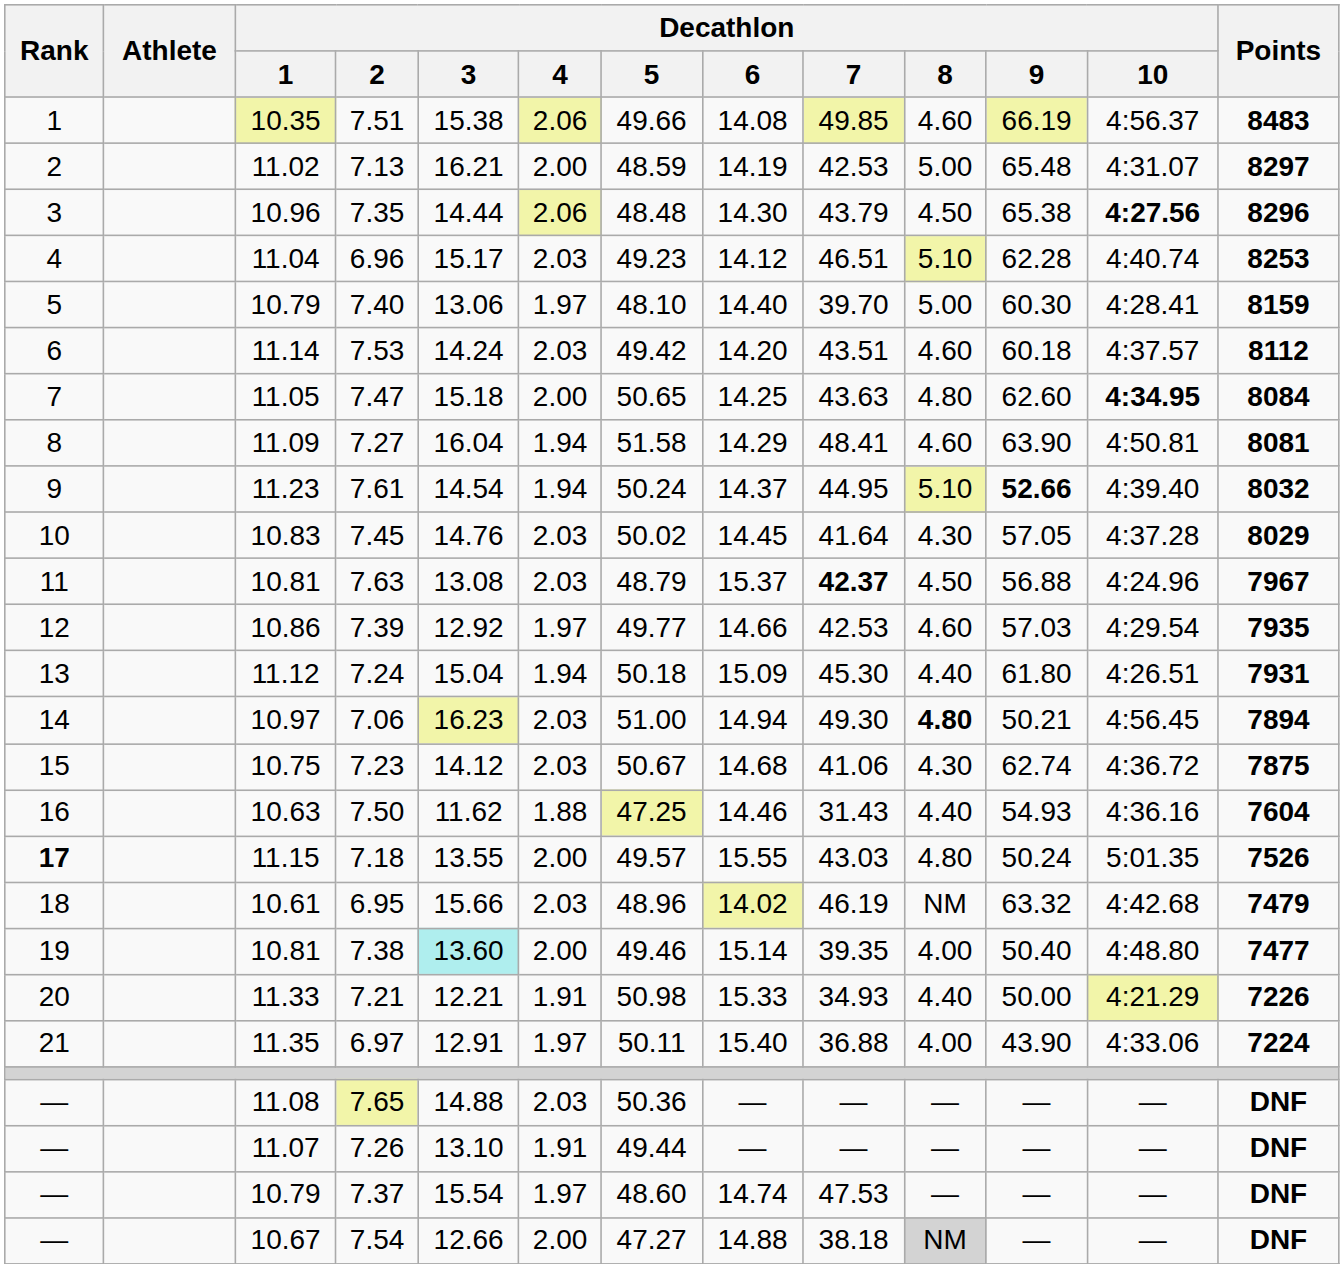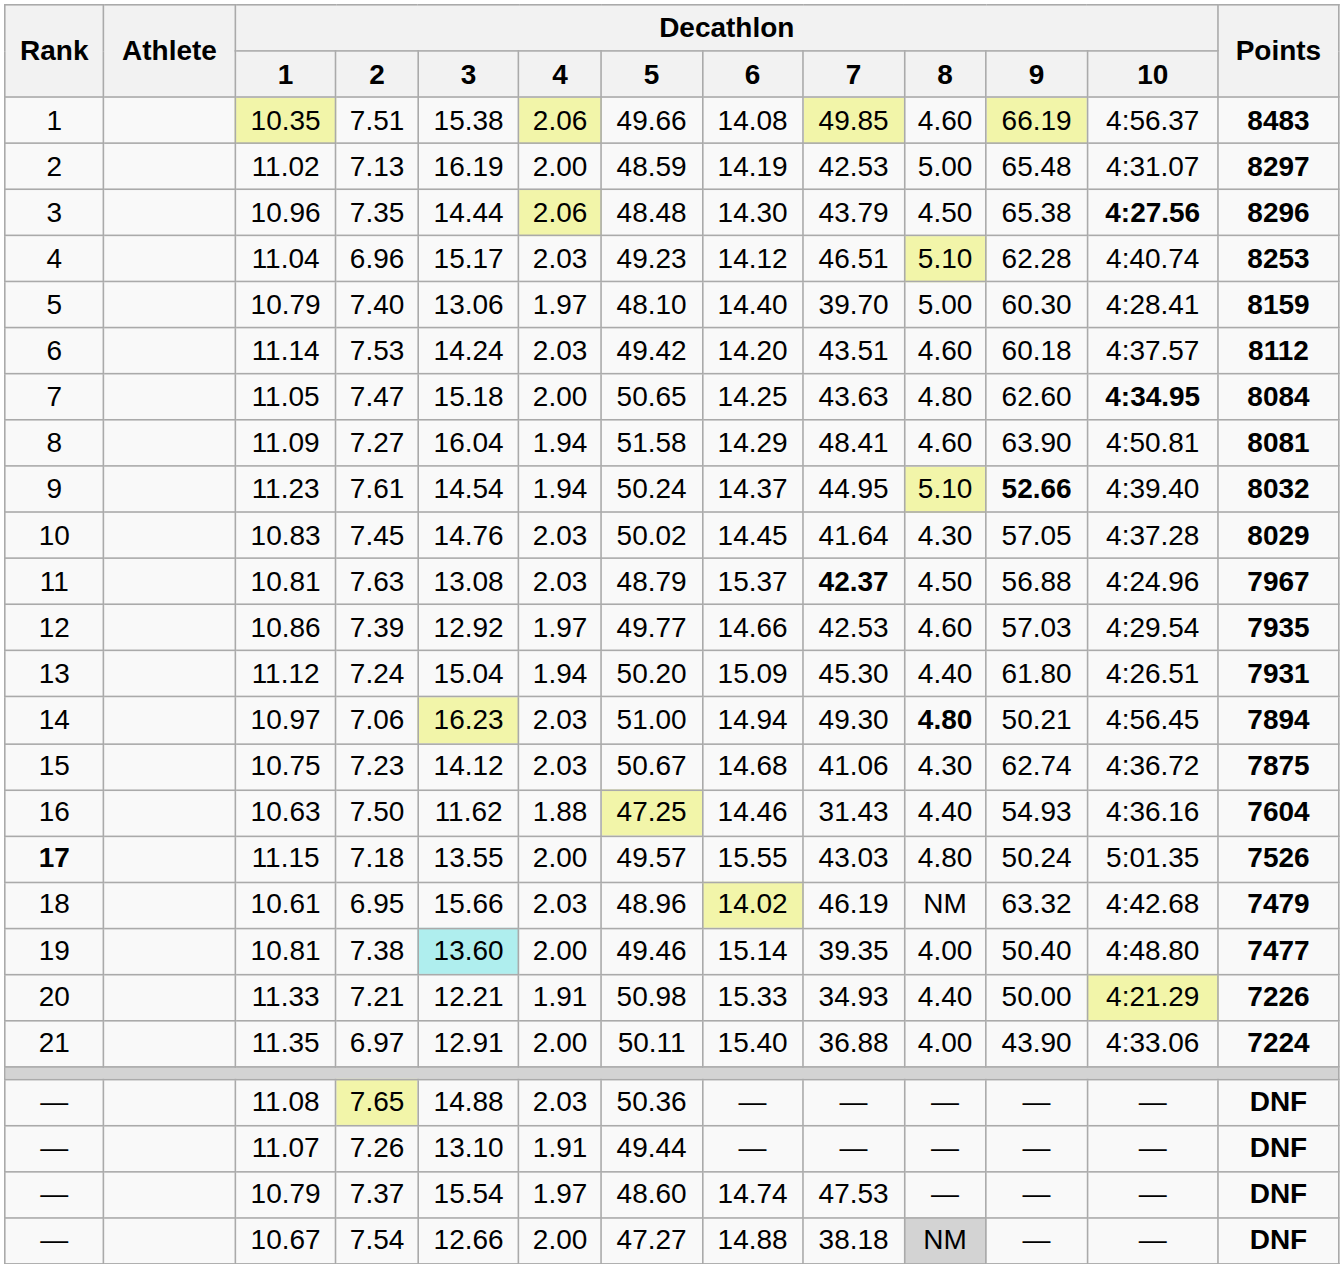 <table class="wikitable" style=" text-align:center; font-size:110%;" width="95%">
 <tr>
 <th rowspan="2">Rank</th>
 <th rowspan="2">Athlete</th>
 <th colspan="10">Decathlon</th>
 <th rowspan="2">Points</th>
 </tr>
 <tr>
 <th>1</th>
 <th>2</th>
 <th>3</th>
 <th>4</th>
 <th>5</th>
 <th>6</th>
 <th>7</th>
 <th>8</th>
 <th>9</th>
 <th>10</th>
 </tr>
 <tr>
 <td>1</td>
 <td align=left></td>
 <td bgcolor=#F2F5A9>10.35</td>
 <td>7.51</td>
 <td>15.38</td>
 <td bgcolor=#F2F5A9>2.06</td>
 <td>49.66</td>
 <td>14.08</td>
 <td bgcolor=#F2F5A9>49.85</td>
 <td>4.60</td>
 <td bgcolor=#F2F5A9>66.19</td>
 <td>4:56.37</td>
 <td><strong>8483</strong></td>
 </tr>
 <tr>
 <td>2</td>
 <td align=left></td>
 <td>11.02</td>
 <td>7.13</td>
-<td>16.21</td>
+<td>16.19</td>
 <td>2.00</td>
 <td>48.59</td>
 <td>14.19</td>
 <td>42.53</td>
 <td>5.00</td>
 <td>65.48</td>
 <td>4:31.07</td>
 <td><strong>8297</strong></td>
 </tr>
 <tr>
 <td>3</td>
 <td align=left></td>
 <td>10.96</td>
 <td>7.35</td>
 <td>14.44</td>
 <td bgcolor=#F2F5A9>2.06</td>
 <td>48.48</td>
 <td>14.30</td>
 <td>43.79</td>
 <td>4.50</td>
 <td>65.38</td>
 <td><strong>4:27.56</strong></td>
 <td><strong>8296</strong></td>
 </tr>
 <tr>
 <td>4</td>
 <td align=left></td>
 <td>11.04</td>
 <td>6.96</td>
 <td>15.17</td>
 <td>2.03</td>
 <td>49.23</td>
 <td>14.12</td>
 <td>46.51</td>
 <td bgcolor=#F2F5A9>5.10</td>
 <td>62.28</td>
 <td>4:40.74</td>
 <td><strong>8253</strong></td>
 </tr>
 <tr>
 <td>5</td>
 <td align=left></td>
 <td>10.79</td>
 <td>7.40</td>
 <td>13.06</td>
 <td>1.97</td>
 <td>48.10</td>
 <td>14.40</td>
 <td>39.70</td>
 <td>5.00</td>
 <td>60.30</td>
 <td>4:28.41</td>
 <td><strong>8159</strong></td>
 </tr>
 <tr>
 <td>6</td>
 <td align=left></td>
 <td>11.14</td>
 <td>7.53</td>
 <td>14.24</td>
 <td>2.03</td>
 <td>49.42</td>
 <td>14.20</td>
 <td>43.51</td>
 <td>4.60</td>
 <td>60.18</td>
 <td>4:37.57</td>
 <td><strong>8112</strong></td>
 </tr>
 <tr>
 <td>7</td>
 <td align=left></td>
 <td>11.05</td>
 <td>7.47</td>
 <td>15.18</td>
 <td>2.00</td>
 <td>50.65</td>
 <td>14.25</td>
 <td>43.63</td>
 <td>4.80</td>
 <td>62.60</td>
 <td><strong>4:34.95</strong></td>
 <td><strong>8084</strong></td>
 </tr>
 <tr>
 <td>8</td>
 <td align=left></td>
 <td>11.09</td>
 <td>7.27</td>
 <td>16.04</td>
 <td>1.94</td>
 <td>51.58</td>
 <td>14.29</td>
 <td>48.41</td>
 <td>4.60</td>
 <td>63.90</td>
 <td>4:50.81</td>
 <td><strong>8081</strong></td>
 </tr>
 <tr>
 <td>9</td>
 <td align=left></td>
 <td>11.23</td>
 <td>7.61</td>
 <td>14.54</td>
 <td>1.94</td>
 <td>50.24</td>
 <td>14.37</td>
 <td>44.95</td>
 <td bgcolor=#F2F5A9>5.10</td>
 <td><strong>52.66</strong></td>
 <td>4:39.40</td>
 <td><strong>8032</strong></td>
 </tr>
 <tr>
 <td>10</td>
 <td align=left></td>
 <td>10.83</td>
 <td>7.45</td>
 <td>14.76</td>
 <td>2.03</td>
 <td>50.02</td>
 <td>14.45</td>
 <td>41.64</td>
 <td>4.30</td>
 <td>57.05</td>
 <td>4:37.28</td>
 <td><strong>8029</strong></td>
 </tr>
 <tr>
 <td>11</td>
 <td align=left></td>
 <td>10.81</td>
 <td>7.63</td>
 <td>13.08</td>
 <td>2.03</td>
 <td>48.79</td>
 <td>15.37</td>
 <td><strong>42.37</strong></td>
 <td>4.50</td>
 <td>56.88</td>
 <td>4:24.96</td>
 <td><strong>7967</strong></td>
 </tr>
 <tr>
 <td>12</td>
 <td align=left></td>
 <td>10.86</td>
 <td>7.39</td>
 <td>12.92</td>
 <td>1.97</td>
 <td>49.77</td>
 <td>14.66</td>
 <td>42.53</td>
 <td>4.60</td>
 <td>57.03</td>
 <td>4:29.54</td>
 <td><strong>7935</strong></td>
 </tr>
 <tr>
 <td>13</td>
 <td align=left></td>
 <td>11.12</td>
 <td>7.24</td>
 <td>15.04</td>
 <td>1.94</td>
-<td>50.18</td>
+<td>50.20</td>
 <td>15.09</td>
 <td>45.30</td>
 <td>4.40</td>
 <td>61.80</td>
 <td>4:26.51</td>
 <td><strong>7931</strong></td>
 </tr>
 <tr>
 <td>14</td>
 <td align=left></td>
 <td>10.97</td>
 <td>7.06</td>
 <td bgcolor=#F2F5A9>16.23</td>
 <td>2.03</td>
 <td>51.00</td>
 <td>14.94</td>
 <td>49.30</td>
 <td><strong>4.80</strong></td>
 <td>50.21</td>
 <td>4:56.45</td>
 <td><strong>7894</strong></td>
 </tr>
 <tr>
 <td>15</td>
 <td align=left></td>
 <td>10.75</td>
 <td>7.23</td>
 <td>14.12</td>
 <td>2.03</td>
 <td>50.67</td>
 <td>14.68</td>
 <td>41.06</td>
 <td>4.30</td>
 <td>62.74</td>
 <td>4:36.72</td>
 <td><strong>7875</strong></td>
 </tr>
 <tr>
 <td>16</td>
 <td align=left></td>
 <td>10.63</td>
 <td>7.50</td>
 <td>11.62</td>
 <td>1.88</td>
 <td bgcolor=#F2F5A9>47.25</td>
 <td>14.46</td>
 <td>31.43</td>
 <td>4.40</td>
 <td>54.93</td>
 <td>4:36.16</td>
 <td><strong>7604</strong></td>
 </tr>
 <tr>
 <td><strong>17</strong></td>
 <td align=left></td>
 <td>11.15</td>
 <td>7.18</td>
 <td>13.55</td>
 <td>2.00</td>
 <td>49.57</td>
 <td>15.55</td>
 <td>43.03</td>
 <td>4.80</td>
 <td>50.24</td>
 <td>5:01.35</td>
 <td><strong>7526</strong></td>
 </tr>
 <tr>
 <td>18</td>
 <td align=left></td>
 <td>10.61</td>
 <td>6.95</td>
 <td>15.66</td>
 <td>2.03</td>
 <td>48.96</td>
 <td bgcolor=#F2F5A9>14.02</td>
 <td>46.19</td>
 <td>NM</td>
 <td>63.32</td>
 <td>4:42.68</td>
 <td><strong>7479</strong></td>
 </tr>
 <tr>
 <td>19</td>
 <td align=left></td>
 <td>10.81</td>
 <td>7.38</td>
 <td style="background: paleturquoise;">13.60</td>
 <td>2.00</td>
 <td>49.46</td>
 <td>15.14</td>
 <td>39.35</td>
 <td>4.00</td>
 <td>50.40</td>
 <td>4:48.80</td>
 <td><strong>7477</strong></td>
 </tr>
 <tr>
 <td>20</td>
 <td align=left></td>
 <td>11.33</td>
 <td>7.21</td>
 <td>12.21</td>
 <td>1.91</td>
 <td>50.98</td>
 <td>15.33</td>
 <td>34.93</td>
 <td>4.40</td>
 <td>50.00</td>
 <td bgcolor=#F2F5A9>4:21.29</td>
 <td><strong>7226</strong></td>
 </tr>
 <tr>
 <td>21</td>
 <td align=left></td>
 <td>11.35</td>
 <td>6.97</td>
 <td>12.91</td>
-<td>1.97</td>
+<td>2.00</td>
 <td>50.11</td>
 <td>15.40</td>
 <td>36.88</td>
 <td>4.00</td>
 <td>43.90</td>
 <td>4:33.06</td>
 <td><strong>7224</strong></td>
 </tr>
 <tr>
 <td colspan=13 bgcolor=lightgray></td>
 </tr>
 <tr>
 <td>—</td>
 <td align=left></td>
 <td>11.08</td>
 <td bgcolor=#F2F5A9>7.65</td>
 <td>14.88</td>
 <td>2.03</td>
 <td>50.36</td>
 <td>—</td>
 <td>—</td>
 <td>—</td>
 <td>—</td>
 <td>—</td>
 <td><strong>DNF </strong></td>
 </tr>
 <tr>
 <td>—</td>
 <td align=left></td>
 <td>11.07</td>
 <td>7.26</td>
 <td>13.10</td>
 <td>1.91</td>
 <td>49.44</td>
 <td>—</td>
 <td>—</td>
 <td>—</td>
 <td>—</td>
 <td>—</td>
 <td><strong>DNF </strong></td>
 </tr>
 <tr>
 <td>—</td>
 <td align=left></td>
 <td>10.79</td>
 <td>7.37</td>
 <td>15.54</td>
 <td>1.97</td>
 <td>48.60</td>
 <td>14.74</td>
 <td>47.53</td>
 <td>—</td>
 <td>—</td>
 <td>—</td>
 <td><strong>DNF </strong></td>
 </tr>
 <tr>
 <td>—</td>
 <td align=left></td>
 <td>10.67</td>
 <td>7.54</td>
 <td>12.66</td>
 <td>2.00</td>
 <td>47.27</td>
 <td>14.88</td>
 <td>38.18</td>
 <td style="background: lightgrey;">NM</td>
 <td>—</td>
 <td>—</td>
 <td><strong>DNF </strong></td>
 </tr>
 <tr>
 </tr>
 </table>
